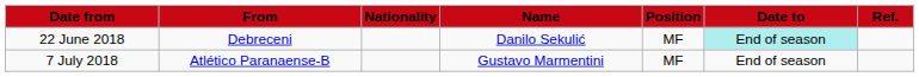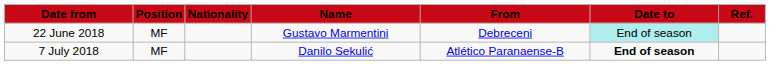 <table class="wikitable"  style="text-align:center; font-size:90%; ">
 <tr>
 <th style="background:#C80815; color:black; width:150px;">Date from</th>
-<th style="background:#C80815; color:black; width:200px;">From</th>
+<th style="background:#C80815; color:black; width:50px;">Position</th>
 <th style="background:#C80815; color:black; width:50px;">Nationality</th>
 <th style="background:#C80815; color:black; width:200px;">Name</th>
-<th style="background:#C80815; color:black; width:50px;">Position</th>
+<th style="background:#C80815; color:black; width:200px;">From</th>
 <th style="background:#C80815; color:black; width:150px;">Date to</th>
 <th style="background:#C80815; color:black; width:50px;">Ref.</th>
 </tr>
 <tr>
 <td>22 June 2018</td>
+<td>MF</td>
+<td></td>
+<td><a href='#'>Gustavo Marmentini</a></td>
 <td><a href='#'>Debreceni</a></td>
-<td></td>
-<td><a href='#'>Danilo Sekulić</a></td>
-<td>MF</td>
 <td style="background: paleturquoise;">End of season</td>
 <td></td>
 </tr>
 <tr>
 <td>7 July 2018</td>
+<td>MF</td>
+<td></td>
+<td><a href='#'>Danilo Sekulić</a></td>
 <td><a href='#'>Atlético Paranaense-B</a></td>
-<td></td>
-<td><a href='#'>Gustavo Marmentini</a></td>
-<td>MF</td>
-<td>End of season</td>
+<td><strong>End of season</strong></td>
 <td></td>
 </tr>
 </table>
